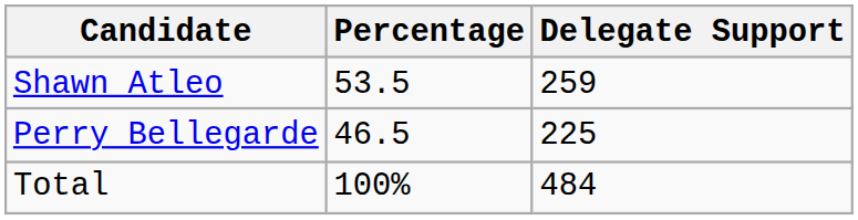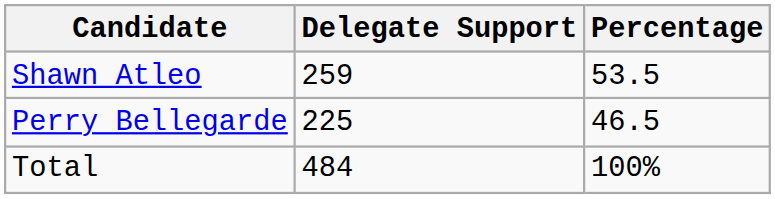 <table class="wikitable">
 <tr>
 <th>Candidate</th>
+<th>Delegate Support</th>
 <th>Percentage</th>
-<th>Delegate Support</th>
 </tr>
 <tr>
 <td><a href='#'>Shawn Atleo</a></td>
+<td>259</td>
 <td>53.5</td>
-<td>259</td>
 </tr>
 <tr>
 <td><a href='#'>Perry Bellegarde</a></td>
+<td>225</td>
 <td>46.5</td>
-<td>225</td>
 </tr>
 <tr>
 <td>Total</td>
+<td>484</td>
 <td>100%</td>
-<td>484</td>
 </tr>
 </table>
